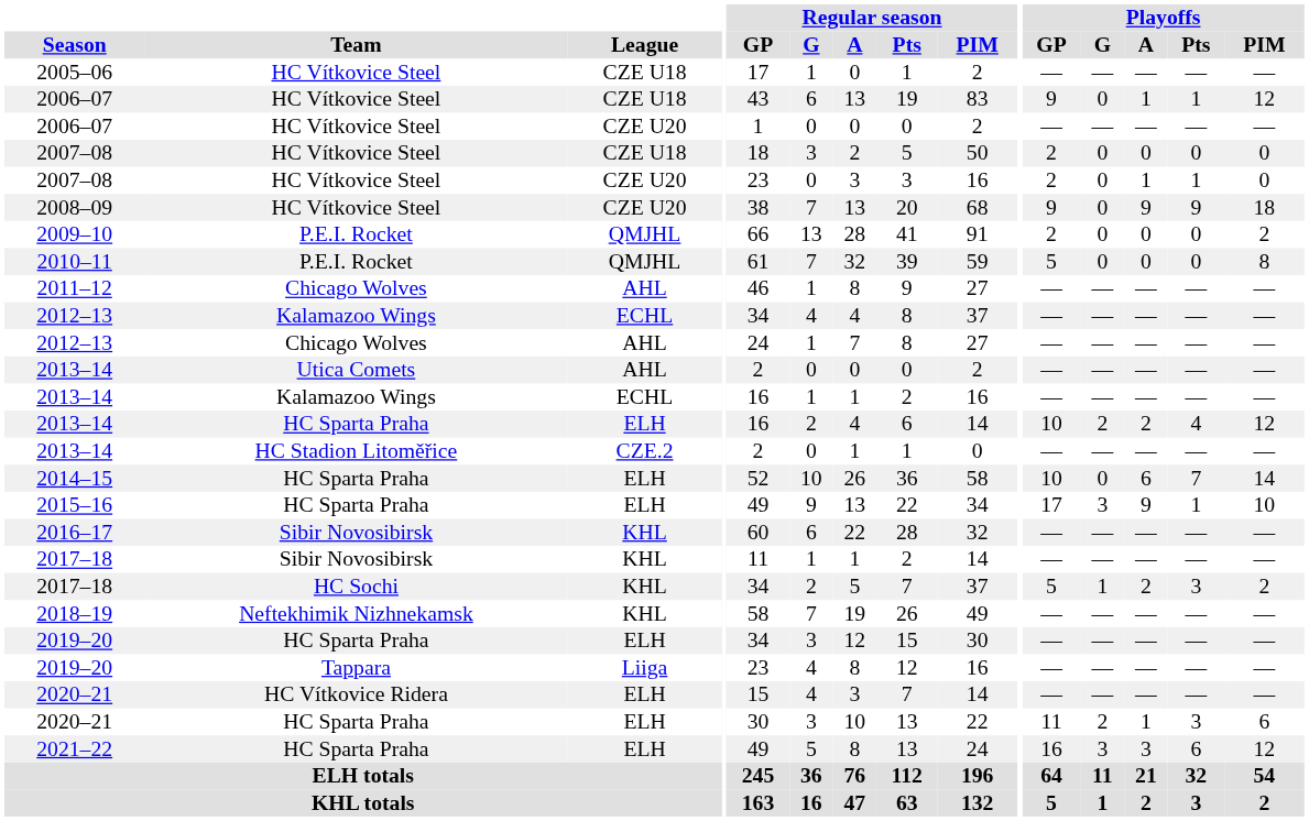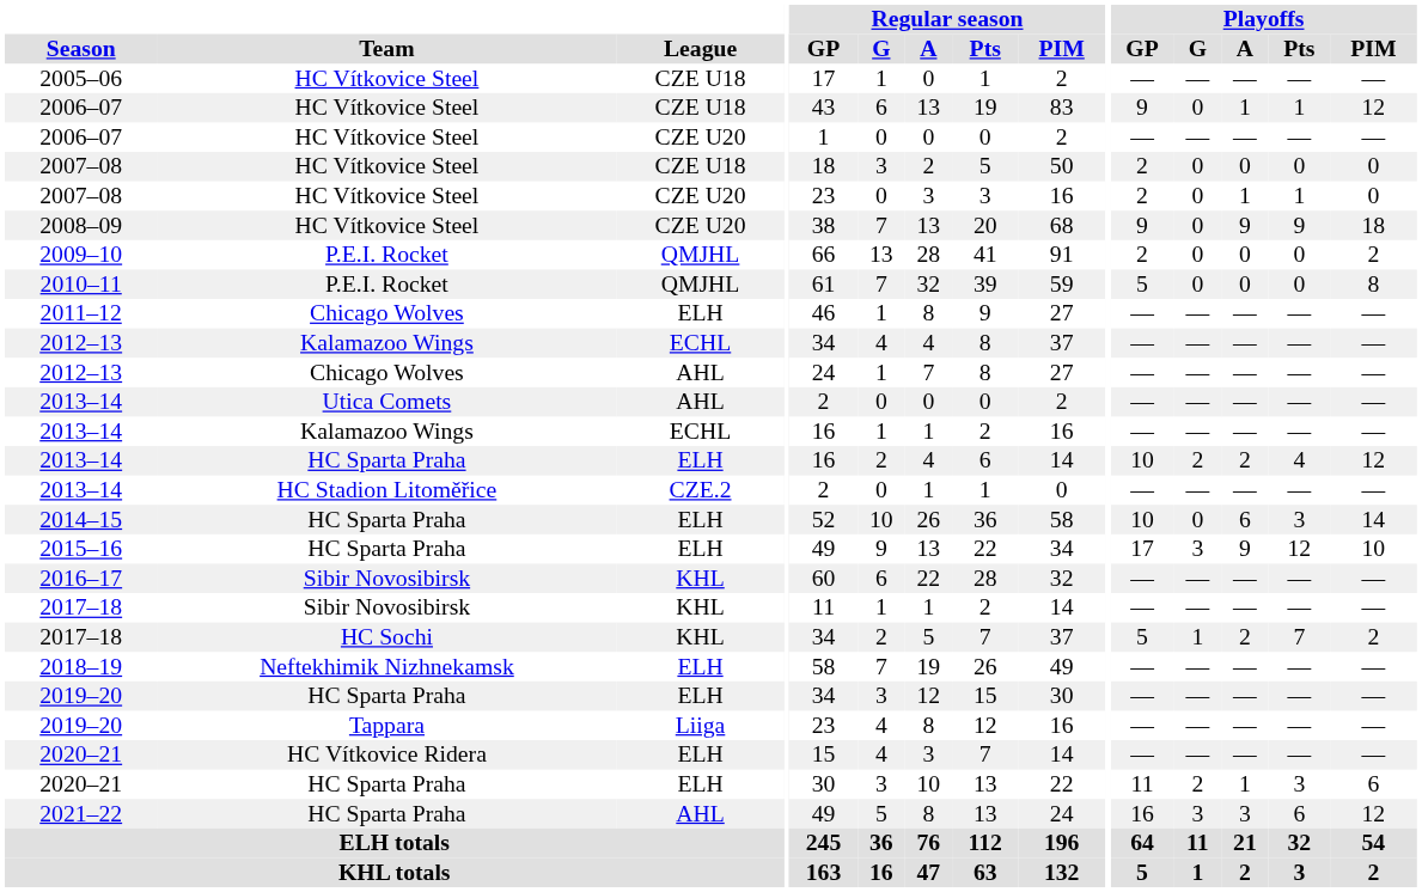 <table border="0" cellpadding="1" cellspacing="0" style="text-align:center; width:60em">
 <tr bgcolor="#e0e0e0">
 <th colspan="3" bgcolor="#ffffff"></th>
 <th rowspan="99" bgcolor="#ffffff"></th>
 <th colspan="5"><a href='#'>Regular season</a></th>
 <th rowspan="99" bgcolor="#ffffff"></th>
 <th colspan="5"><a href='#'>Playoffs</a></th>
 </tr>
 <tr bgcolor="#e0e0e0">
 <th><a href='#'>Season</a></th>
 <th>Team</th>
 <th>League</th>
 <th>GP</th>
 <th><a href='#'>G</a></th>
 <th><a href='#'>A</a></th>
 <th><a href='#'>Pts</a></th>
 <th><a href='#'>PIM</a></th>
 <th>GP</th>
 <th>G</th>
 <th>A</th>
 <th>Pts</th>
 <th>PIM</th>
 </tr>
 <tr>
 <td>2005–06</td>
 <td><a href='#'>HC Vítkovice Steel</a></td>
 <td>CZE U18</td>
 <td>17</td>
 <td>1</td>
 <td>0</td>
 <td>1</td>
 <td>2</td>
 <td>—</td>
 <td>—</td>
 <td>—</td>
 <td>—</td>
 <td>—</td>
 </tr>
 <tr bgcolor="#f0f0f0">
 <td>2006–07</td>
 <td>HC Vítkovice Steel</td>
 <td>CZE U18</td>
 <td>43</td>
 <td>6</td>
 <td>13</td>
 <td>19</td>
 <td>83</td>
 <td>9</td>
 <td>0</td>
 <td>1</td>
 <td>1</td>
 <td>12</td>
 </tr>
 <tr>
 <td>2006–07</td>
 <td>HC Vítkovice Steel</td>
 <td>CZE U20</td>
 <td>1</td>
 <td>0</td>
 <td>0</td>
 <td>0</td>
 <td>2</td>
 <td>—</td>
 <td>—</td>
 <td>—</td>
 <td>—</td>
 <td>—</td>
 </tr>
 <tr bgcolor="#f0f0f0">
 <td>2007–08</td>
 <td>HC Vítkovice Steel</td>
 <td>CZE U18</td>
 <td>18</td>
 <td>3</td>
 <td>2</td>
 <td>5</td>
 <td>50</td>
 <td>2</td>
 <td>0</td>
 <td>0</td>
 <td>0</td>
 <td>0</td>
 </tr>
 <tr>
 <td>2007–08</td>
 <td>HC Vítkovice Steel</td>
 <td>CZE U20</td>
 <td>23</td>
 <td>0</td>
 <td>3</td>
 <td>3</td>
 <td>16</td>
 <td>2</td>
 <td>0</td>
 <td>1</td>
 <td>1</td>
 <td>0</td>
 </tr>
 <tr bgcolor="#f0f0f0">
 <td>2008–09</td>
 <td>HC Vítkovice Steel</td>
 <td>CZE U20</td>
 <td>38</td>
 <td>7</td>
 <td>13</td>
 <td>20</td>
 <td>68</td>
 <td>9</td>
 <td>0</td>
 <td>9</td>
 <td>9</td>
 <td>18</td>
 </tr>
 <tr>
 <td><a href='#'>2009–10</a></td>
 <td><a href='#'>P.E.I. Rocket</a></td>
 <td><a href='#'>QMJHL</a></td>
 <td>66</td>
 <td>13</td>
 <td>28</td>
 <td>41</td>
 <td>91</td>
 <td>2</td>
 <td>0</td>
 <td>0</td>
 <td>0</td>
 <td>2</td>
 </tr>
 <tr bgcolor="#f0f0f0">
 <td><a href='#'>2010–11</a></td>
 <td>P.E.I. Rocket</td>
 <td>QMJHL</td>
 <td>61</td>
 <td>7</td>
 <td>32</td>
 <td>39</td>
 <td>59</td>
 <td>5</td>
 <td>0</td>
 <td>0</td>
 <td>0</td>
 <td>8</td>
 </tr>
 <tr>
 <td><a href='#'>2011–12</a></td>
 <td><a href='#'>Chicago Wolves</a></td>
-<td><a href='#'>AHL</a></td>
+<td>ELH</td>
 <td>46</td>
 <td>1</td>
 <td>8</td>
 <td>9</td>
 <td>27</td>
 <td>—</td>
 <td>—</td>
 <td>—</td>
 <td>—</td>
 <td>—</td>
 </tr>
 <tr bgcolor="#f0f0f0">
 <td><a href='#'>2012–13</a></td>
 <td><a href='#'>Kalamazoo Wings</a></td>
 <td><a href='#'>ECHL</a></td>
 <td>34</td>
 <td>4</td>
 <td>4</td>
 <td>8</td>
 <td>37</td>
 <td>—</td>
 <td>—</td>
 <td>—</td>
 <td>—</td>
 <td>—</td>
 </tr>
 <tr>
 <td><a href='#'>2012–13</a></td>
 <td>Chicago Wolves</td>
 <td>AHL</td>
 <td>24</td>
 <td>1</td>
 <td>7</td>
 <td>8</td>
 <td>27</td>
 <td>—</td>
 <td>—</td>
 <td>—</td>
 <td>—</td>
 <td>—</td>
 </tr>
 <tr bgcolor="#f0f0f0">
 <td><a href='#'>2013–14</a></td>
 <td><a href='#'>Utica Comets</a></td>
 <td>AHL</td>
 <td>2</td>
 <td>0</td>
 <td>0</td>
 <td>0</td>
 <td>2</td>
 <td>—</td>
 <td>—</td>
 <td>—</td>
 <td>—</td>
 <td>—</td>
 </tr>
 <tr>
 <td><a href='#'>2013–14</a></td>
 <td>Kalamazoo Wings</td>
 <td>ECHL</td>
 <td>16</td>
 <td>1</td>
 <td>1</td>
 <td>2</td>
 <td>16</td>
 <td>—</td>
 <td>—</td>
 <td>—</td>
 <td>—</td>
 <td>—</td>
 </tr>
 <tr bgcolor="#f0f0f0">
 <td><a href='#'>2013–14</a></td>
 <td><a href='#'>HC Sparta Praha</a></td>
 <td><a href='#'>ELH</a></td>
 <td>16</td>
 <td>2</td>
 <td>4</td>
 <td>6</td>
 <td>14</td>
 <td>10</td>
 <td>2</td>
 <td>2</td>
 <td>4</td>
 <td>12</td>
 </tr>
 <tr>
 <td><a href='#'>2013–14</a></td>
 <td><a href='#'>HC Stadion Litoměřice</a></td>
 <td><a href='#'>CZE.2</a></td>
 <td>2</td>
 <td>0</td>
 <td>1</td>
 <td>1</td>
 <td>0</td>
 <td>—</td>
 <td>—</td>
 <td>—</td>
 <td>—</td>
 <td>—</td>
 </tr>
 <tr bgcolor="#f0f0f0">
 <td><a href='#'>2014–15</a></td>
 <td>HC Sparta Praha</td>
 <td>ELH</td>
 <td>52</td>
 <td>10</td>
 <td>26</td>
 <td>36</td>
 <td>58</td>
 <td>10</td>
 <td>0</td>
 <td>6</td>
-<td>7</td>
+<td>3</td>
 <td>14</td>
 </tr>
 <tr>
 <td><a href='#'>2015–16</a></td>
 <td>HC Sparta Praha</td>
 <td>ELH</td>
 <td>49</td>
 <td>9</td>
 <td>13</td>
 <td>22</td>
 <td>34</td>
 <td>17</td>
 <td>3</td>
 <td>9</td>
-<td>1</td>
+<td>12</td>
 <td>10</td>
 </tr>
 <tr bgcolor="#f0f0f0">
 <td><a href='#'>2016–17</a></td>
 <td><a href='#'>Sibir Novosibirsk</a></td>
 <td><a href='#'>KHL</a></td>
 <td>60</td>
 <td>6</td>
 <td>22</td>
 <td>28</td>
 <td>32</td>
 <td>—</td>
 <td>—</td>
 <td>—</td>
 <td>—</td>
 <td>—</td>
 </tr>
 <tr>
 <td><a href='#'>2017–18</a></td>
 <td>Sibir Novosibirsk</td>
 <td>KHL</td>
 <td>11</td>
 <td>1</td>
 <td>1</td>
 <td>2</td>
 <td>14</td>
 <td>—</td>
 <td>—</td>
 <td>—</td>
 <td>—</td>
 <td>—</td>
 </tr>
 <tr bgcolor="#f0f0f0">
 <td>2017–18</td>
 <td><a href='#'>HC Sochi</a></td>
 <td>KHL</td>
 <td>34</td>
 <td>2</td>
 <td>5</td>
 <td>7</td>
 <td>37</td>
 <td>5</td>
 <td>1</td>
 <td>2</td>
-<td>3</td>
+<td>7</td>
 <td>2</td>
 </tr>
 <tr>
 <td><a href='#'>2018–19</a></td>
 <td><a href='#'>Neftekhimik Nizhnekamsk</a></td>
-<td>KHL</td>
+<td><a href='#'>ELH</a></td>
 <td>58</td>
 <td>7</td>
 <td>19</td>
 <td>26</td>
 <td>49</td>
 <td>—</td>
 <td>—</td>
 <td>—</td>
 <td>—</td>
 <td>—</td>
 </tr>
 <tr bgcolor="#f0f0f0">
 <td><a href='#'>2019–20</a></td>
 <td>HC Sparta Praha</td>
 <td>ELH</td>
 <td>34</td>
 <td>3</td>
 <td>12</td>
 <td>15</td>
 <td>30</td>
 <td>—</td>
 <td>—</td>
 <td>—</td>
 <td>—</td>
 <td>—</td>
 </tr>
 <tr>
 <td><a href='#'>2019–20</a></td>
 <td><a href='#'>Tappara</a></td>
 <td><a href='#'>Liiga</a></td>
 <td>23</td>
 <td>4</td>
 <td>8</td>
 <td>12</td>
 <td>16</td>
 <td>—</td>
 <td>—</td>
 <td>—</td>
 <td>—</td>
 <td>—</td>
 </tr>
 <tr bgcolor="#f0f0f0">
 <td><a href='#'>2020–21</a></td>
 <td>HC Vítkovice Ridera</td>
 <td>ELH</td>
 <td>15</td>
 <td>4</td>
 <td>3</td>
 <td>7</td>
 <td>14</td>
 <td>—</td>
 <td>—</td>
 <td>—</td>
 <td>—</td>
 <td>—</td>
 </tr>
 <tr>
 <td>2020–21</td>
 <td>HC Sparta Praha</td>
 <td>ELH</td>
 <td>30</td>
 <td>3</td>
 <td>10</td>
 <td>13</td>
 <td>22</td>
 <td>11</td>
 <td>2</td>
 <td>1</td>
 <td>3</td>
 <td>6</td>
 </tr>
 <tr bgcolor="#f0f0f0">
 <td><a href='#'>2021–22</a></td>
 <td>HC Sparta Praha</td>
-<td>ELH</td>
+<td><a href='#'>AHL</a></td>
 <td>49</td>
 <td>5</td>
 <td>8</td>
 <td>13</td>
 <td>24</td>
 <td>16</td>
 <td>3</td>
 <td>3</td>
 <td>6</td>
 <td>12</td>
 </tr>
 <tr bgcolor="#e0e0e0">
 <th colspan="3">ELH totals</th>
 <th>245</th>
 <th>36</th>
 <th>76</th>
 <th>112</th>
 <th>196</th>
 <th>64</th>
 <th>11</th>
 <th>21</th>
 <th>32</th>
 <th>54</th>
 </tr>
 <tr bgcolor="#e0e0e0">
 <th colspan="3">KHL totals</th>
 <th>163</th>
 <th>16</th>
 <th>47</th>
 <th>63</th>
 <th>132</th>
 <th>5</th>
 <th>1</th>
 <th>2</th>
 <th>3</th>
 <th>2</th>
 </tr>
 </table>
